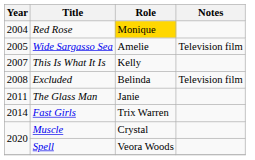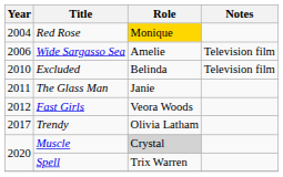 <table class="wikitable sortable">
 <tr>
 <th>Year</th>
 <th>Title</th>
 <th>Role</th>
 <th>Notes</th>
 </tr>
 <tr>
 <td>2004</td>
 <td><em>Red Rose</em></td>
 <td style="background: gold;">Monique</td>
 <td></td>
 </tr>
 <tr>
-<td>2005</td>
+<td>2006</td>
 <td><em><a href='#'>Wide Sargasso Sea</a></em></td>
 <td>Amelie</td>
 <td>Television film</td>
 </tr>
 <tr>
-<td>2007</td>
-<td><em>This Is What It Is</em></td>
-<td>Kelly</td>
-<td></td>
-</tr>
-<tr>
-<td>2008</td>
+<td>2010</td>
 <td><em>Excluded</em></td>
 <td>Belinda</td>
 <td>Television film</td>
 </tr>
 <tr>
 <td>2011</td>
 <td><em>The Glass Man</em></td>
 <td>Janie</td>
 <td></td>
 </tr>
 <tr>
-<td>2014</td>
+<td>2012</td>
 <td><em><a href='#'>Fast Girls</a></em></td>
-<td>Trix Warren</td>
+<td>Veora Woods</td>
+<td></td>
+</tr>
+<tr>
+<td>2017</td>
+<td><em>Trendy</em></td>
+<td>Olivia Latham</td>
 <td></td>
 </tr>
 <tr>
 <td rowspan="2">2020</td>
 <td><em><a href='#'>Muscle</a></em></td>
-<td>Crystal</td>
+<td style="background: lightgrey;">Crystal</td>
 <td></td>
 </tr>
 <tr>
 <td><em><a href='#'>Spell</a></em></td>
-<td>Veora Woods</td>
+<td>Trix Warren</td>
 <td></td>
 </tr>
 <tr>
 </tr>
 </table>
